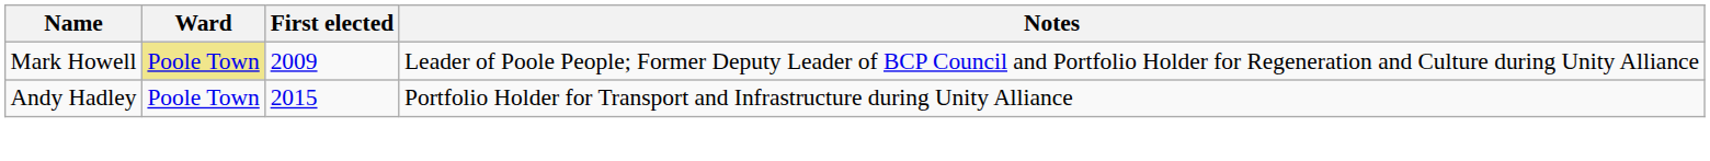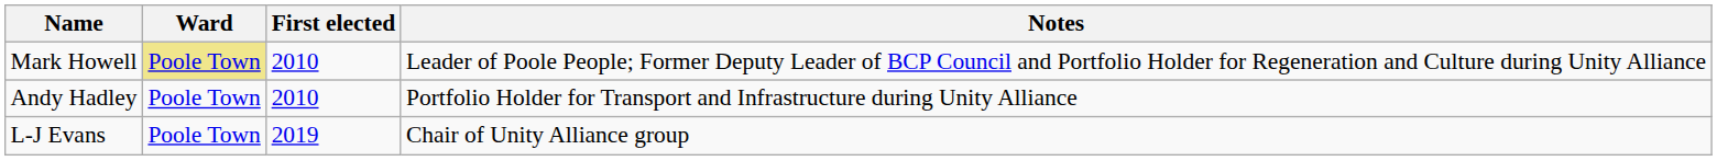 <table class="wikitable sortable">
 <tr>
 <th>Name</th>
 <th>Ward</th>
 <th>First elected</th>
 <th>Notes</th>
 </tr>
 <tr>
 <td>Mark Howell</td>
 <td style="background: khaki;"><a href='#'>Poole Town</a></td>
-<td><a href='#'>2009</a></td>
+<td><a href='#'>2010</a></td>
 <td>Leader of Poole People; Former Deputy Leader of <a href='#'>BCP Council</a> and Portfolio Holder for Regeneration and Culture during Unity Alliance</td>
 </tr>
 <tr>
 <td>Andy Hadley</td>
 <td><a href='#'>Poole Town</a></td>
-<td><a href='#'>2015</a></td>
+<td><a href='#'>2010</a></td>
 <td>Portfolio Holder for Transport and Infrastructure during Unity Alliance</td>
 </tr>
+<tr>
+<td>L-J Evans</td>
+<td><a href='#'>Poole Town</a></td>
+<td><a href='#'>2019</a></td>
+<td>Chair of Unity Alliance group</td>
+</tr>
 </table>
